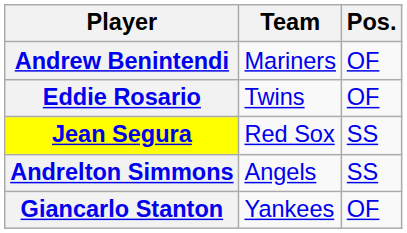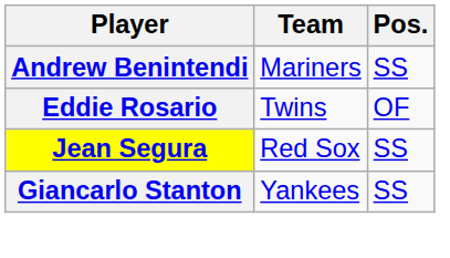 <table class="wikitable plainrowheaders">
 <tr>
 <th scope="col">Player</th>
 <th scope="col">Team</th>
 <th scope="col">Pos.</th>
 </tr>
 <tr>
 <th scope="row"><a href='#'>Andrew Benintendi</a></th>
 <td><a href='#'>Mariners</a></td>
-<td><a href='#'>OF</a></td>
+<td><a href='#'>SS</a></td>
 </tr>
 <tr>
 <th scope="row"><a href='#'>Eddie Rosario</a></th>
 <td><a href='#'>Twins</a></td>
 <td><a href='#'>OF</a></td>
 </tr>
 <tr>
 <th scope="row" style="background:yellow;"><a href='#'>Jean Segura</a></th>
 <td><a href='#'>Red Sox</a></td>
 <td><a href='#'>SS</a></td>
 </tr>
 <tr>
-<th scope="row"><a href='#'>Andrelton Simmons</a></th>
-<td><a href='#'>Angels</a></td>
+<th scope="row"><a href='#'>Giancarlo Stanton</a></th>
+<td><a href='#'>Yankees</a></td>
 <td><a href='#'>SS</a></td>
 </tr>
-<tr>
-<th scope="row"><a href='#'>Giancarlo Stanton</a></th>
-<td><a href='#'>Yankees</a></td>
-<td><a href='#'>OF</a></td>
-</tr>
 </table>
